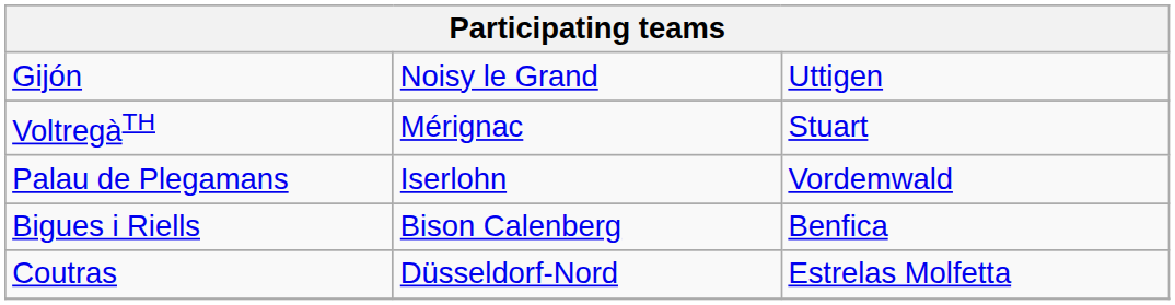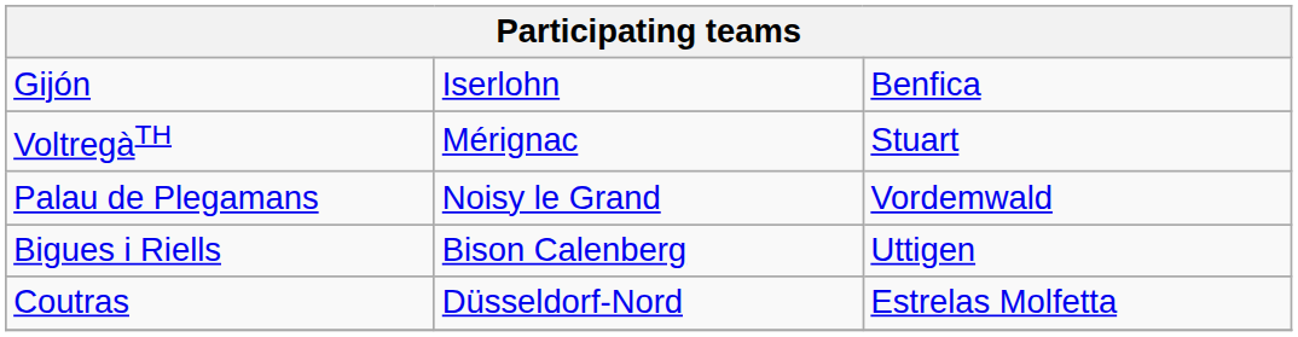 <table class="wikitable" style="white-space: nowrap;">
 <tr>
 <th colspan=4>Participating teams</th>
 </tr>
 <tr>
 <td width=200> <a href='#'>Gijón</a> </td>
-<td width=200> <a href='#'>Noisy le Grand</a> </td>
-<td> <a href='#'>Uttigen</a> </td>
+<td> <a href='#'>Iserlohn</a> </td>
+<td width=200> <a href='#'>Benfica</a> </td>
 </tr>
 <tr>
 <td> <a href='#'>Voltregà</a><sup><a href='#'>TH</a></sup> </td>
 <td> <a href='#'>Mérignac</a> </td>
 <td> <a href='#'>Stuart</a> </td>
 </tr>
 <tr>
 <td> <a href='#'>Palau de Plegamans</a> </td>
-<td> <a href='#'>Iserlohn</a> </td>
+<td width=200> <a href='#'>Noisy le Grand</a> </td>
 <td> <a href='#'>Vordemwald</a> </td>
 </tr>
 <tr>
 <td> <a href='#'>Bigues i Riells</a> </td>
 <td> <a href='#'>Bison Calenberg</a> </td>
-<td width=200> <a href='#'>Benfica</a> </td>
+<td> <a href='#'>Uttigen</a> </td>
 </tr>
 <tr>
 <td> <a href='#'>Coutras</a> </td>
 <td> <a href='#'>Düsseldorf-Nord</a> </td>
 <td> <a href='#'>Estrelas Molfetta</a> </td>
 </tr>
 <tr>
 </tr>
 </table>
